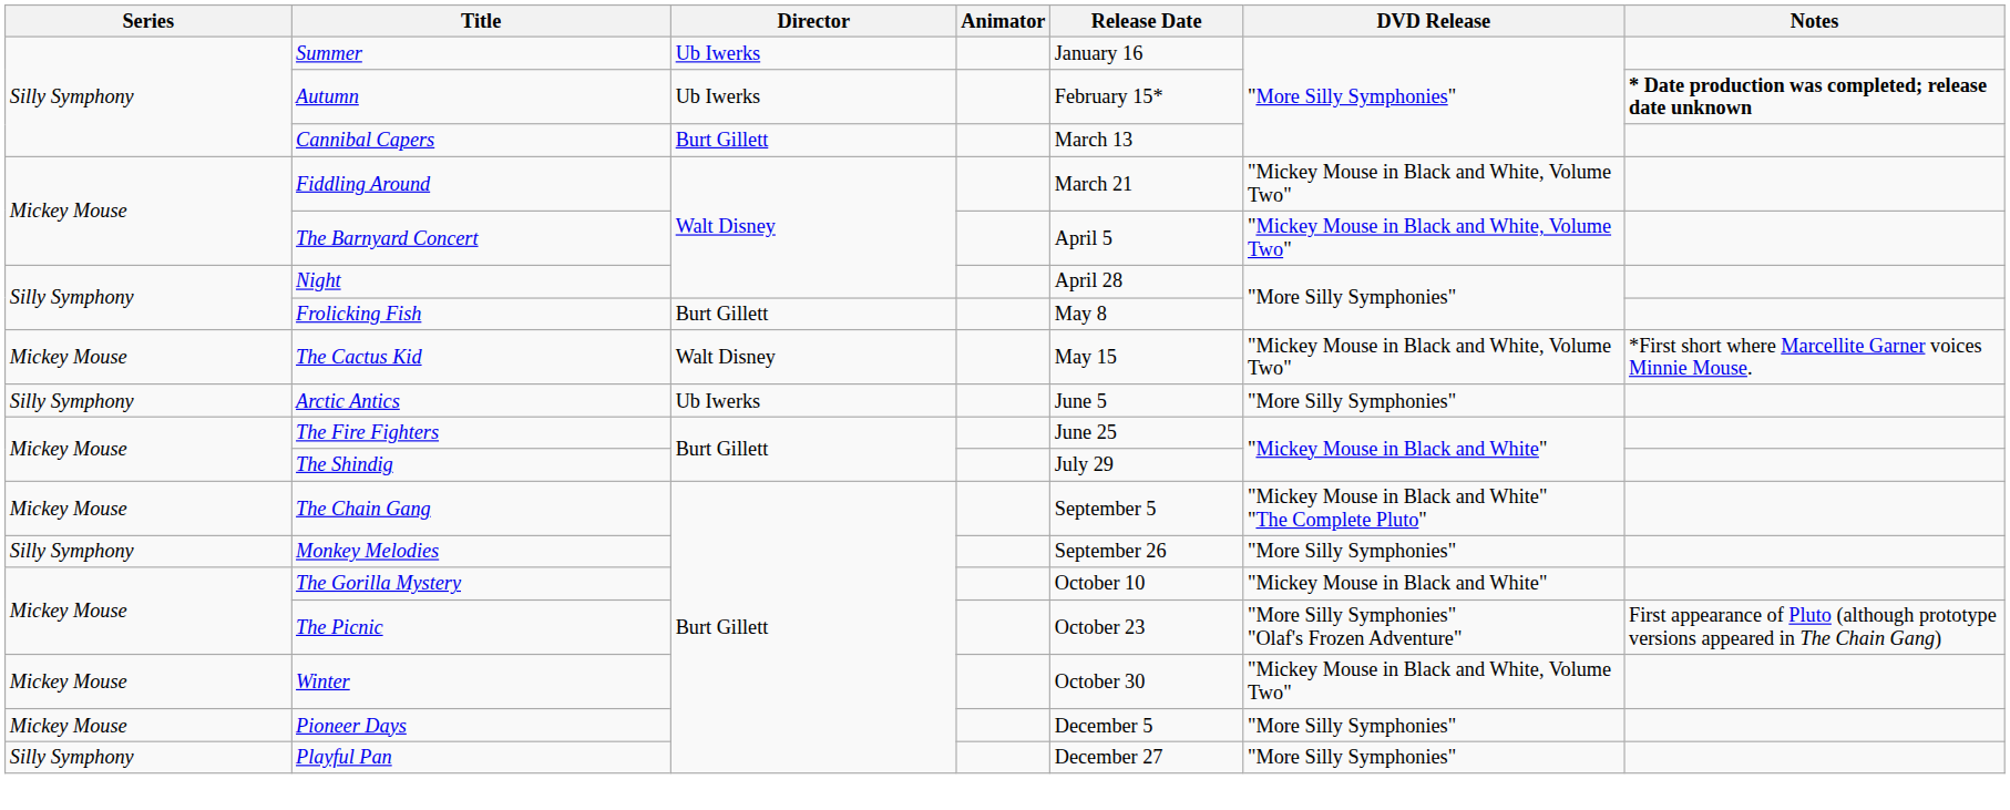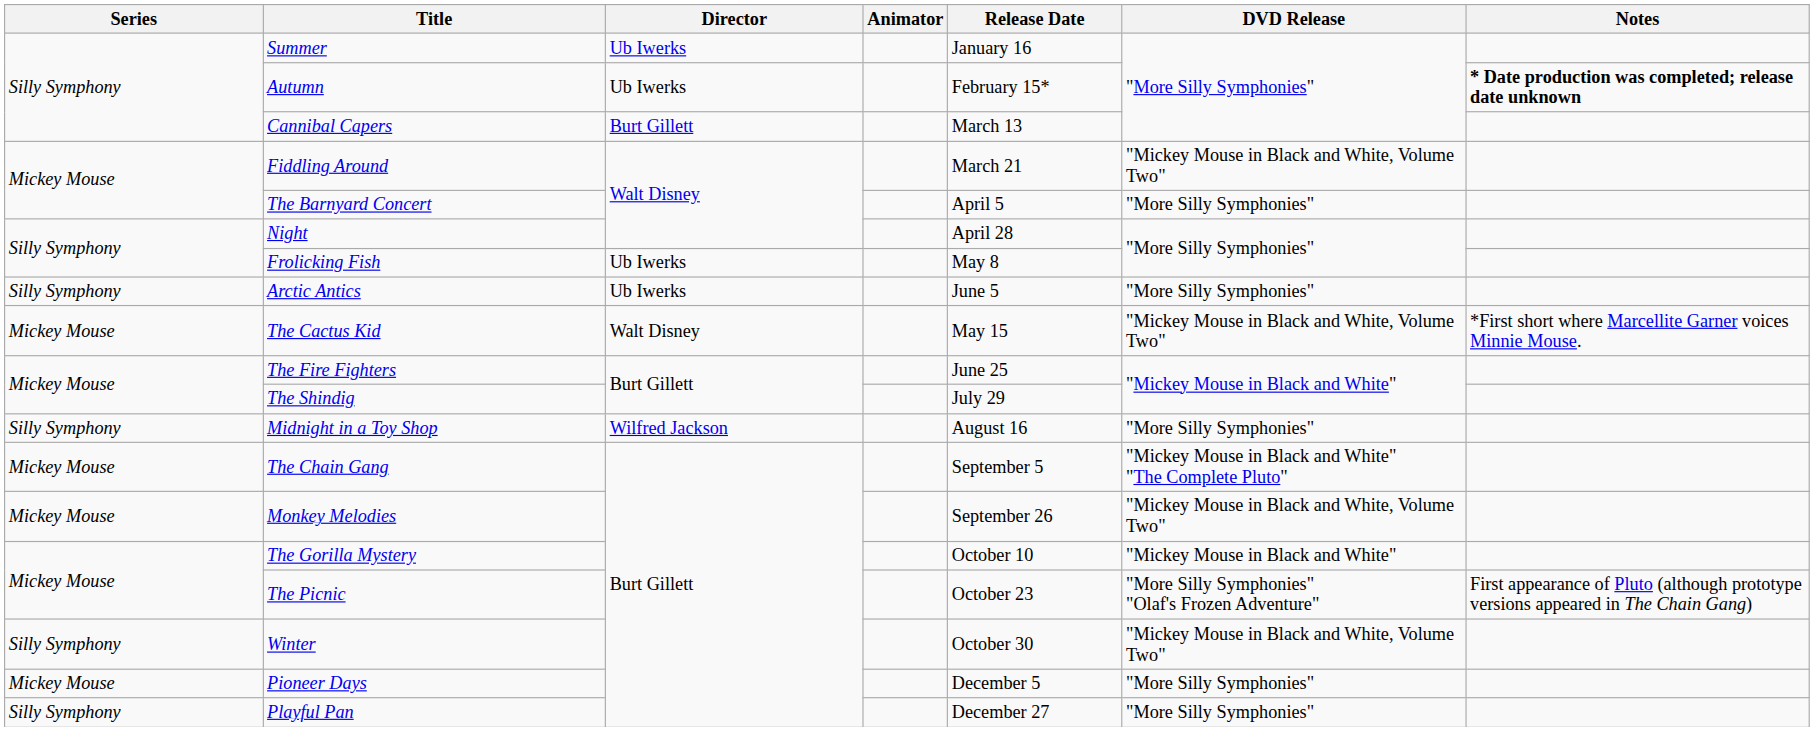 <table class="wikitable" style="width:100%;">
 <tr>
 <th style="width:15%;">Series</th>
 <th style="width:20%;">Title</th>
 <th style="width:15%;">Director</th>
 <th>Animator</th>
 <th style="width:10%;">Release Date</th>
 <th style="width:20%;">DVD Release</th>
 <th style="width:20%;">Notes</th>
 </tr>
 <tr>
 <td rowspan="3"><em>Silly Symphony</em></td>
 <td><em><a href='#'>Summer</a></em></td>
 <td><a href='#'>Ub Iwerks</a></td>
 <td></td>
 <td>January 16</td>
 <td rowspan="3">"<a href='#'>More Silly Symphonies</a>"</td>
 <td></td>
 </tr>
 <tr>
 <td><em><a href='#'>Autumn</a></em></td>
 <td>Ub Iwerks</td>
 <td></td>
 <td>February 15*</td>
 <td><strong>* Date production was completed; release date unknown</strong></td>
 </tr>
 <tr>
 <td><em><a href='#'>Cannibal Capers</a></em></td>
 <td><a href='#'>Burt Gillett</a></td>
 <td></td>
 <td>March 13</td>
 <td></td>
 </tr>
 <tr>
 <td rowspan="2"><em>Mickey Mouse</em></td>
 <td><em><a href='#'>Fiddling Around</a></em></td>
 <td rowspan="3"><a href='#'>Walt Disney</a></td>
 <td></td>
 <td>March 21</td>
 <td>"Mickey Mouse in Black and White, Volume Two"</td>
 <td></td>
 </tr>
 <tr>
 <td><em><a href='#'>The Barnyard Concert</a></em></td>
 <td></td>
 <td>April 5</td>
-<td>"<a href='#'>Mickey Mouse in Black and White, Volume Two</a>"</td>
+<td>"More Silly Symphonies"</td>
 <td></td>
 </tr>
 <tr>
 <td rowspan="2"><em>Silly Symphony</em></td>
 <td><em><a href='#'>Night</a></em></td>
 <td></td>
 <td>April 28</td>
 <td rowspan="2">"More Silly Symphonies"</td>
 <td></td>
 </tr>
 <tr>
 <td><em><a href='#'>Frolicking Fish</a></em></td>
-<td>Burt Gillett</td>
+<td>Ub Iwerks</td>
 <td></td>
 <td>May 8</td>
+<td></td>
+</tr>
+<tr>
+<td><em>Silly Symphony</em></td>
+<td><em><a href='#'>Arctic Antics</a></em></td>
+<td>Ub Iwerks</td>
+<td></td>
+<td>June 5</td>
+<td>"More Silly Symphonies"</td>
 <td></td>
 </tr>
 <tr>
 <td><em>Mickey Mouse</em></td>
 <td><em><a href='#'>The Cactus Kid</a></em></td>
 <td>Walt Disney</td>
 <td></td>
 <td>May 15</td>
 <td>"Mickey Mouse in Black and White, Volume Two"</td>
 <td>*First short where <a href='#'>Marcellite Garner</a> voices <a href='#'>Minnie Mouse</a>.</td>
-</tr>
-<tr>
-<td><em>Silly Symphony</em></td>
-<td><em><a href='#'>Arctic Antics</a></em></td>
-<td>Ub Iwerks</td>
-<td></td>
-<td>June 5</td>
-<td>"More Silly Symphonies"</td>
-<td></td>
 </tr>
 <tr>
 <td rowspan="2"><em>Mickey Mouse</em></td>
 <td><em><a href='#'>The Fire Fighters</a></em></td>
 <td rowspan="2">Burt Gillett</td>
 <td></td>
 <td>June 25</td>
 <td rowspan="2">"<a href='#'>Mickey Mouse in Black and White</a>"</td>
 <td></td>
 </tr>
 <tr>
 <td><em><a href='#'>The Shindig</a></em></td>
 <td></td>
 <td>July 29</td>
 <td></td>
 </tr>
 <tr>
+<td><em>Silly Symphony</em></td>
+<td><em><a href='#'>Midnight in a Toy Shop</a></em></td>
+<td><a href='#'>Wilfred Jackson</a></td>
+<td></td>
+<td>August 16</td>
+<td>"More Silly Symphonies"</td>
+<td></td>
+</tr>
+<tr>
 <td><em>Mickey Mouse</em></td>
 <td><em><a href='#'>The Chain Gang</a></em></td>
 <td rowspan="7">Burt Gillett</td>
 <td></td>
 <td>September 5</td>
 <td>"Mickey Mouse in Black and White" <br>"<a href='#'>The Complete Pluto</a>"</td>
 <td></td>
 </tr>
 <tr>
-<td><em>Silly Symphony</em></td>
+<td><em>Mickey Mouse</em></td>
 <td><em><a href='#'>Monkey Melodies</a></em></td>
 <td></td>
 <td>September 26</td>
-<td>"More Silly Symphonies"</td>
+<td>"Mickey Mouse in Black and White, Volume Two"</td>
 <td></td>
 </tr>
 <tr>
 <td rowspan="2"><em>Mickey Mouse</em></td>
 <td><em><a href='#'>The Gorilla Mystery</a></em></td>
 <td></td>
 <td>October 10</td>
 <td>"Mickey Mouse in Black and White"</td>
 <td></td>
 </tr>
 <tr>
 <td><em><a href='#'>The Picnic</a></em></td>
 <td></td>
 <td>October 23</td>
 <td>"More Silly Symphonies" <br>"Olaf's Frozen Adventure"</td>
 <td>First appearance of <a href='#'>Pluto</a> (although prototype versions appeared in <em>The Chain Gang</em>)</td>
 </tr>
 <tr>
-<td><em>Mickey Mouse</em></td>
+<td><em>Silly Symphony</em></td>
 <td><em><a href='#'>Winter</a></em></td>
 <td></td>
 <td>October 30</td>
 <td>"Mickey Mouse in Black and White, Volume Two"</td>
 <td></td>
 </tr>
 <tr>
 <td><em>Mickey Mouse</em></td>
 <td><em><a href='#'>Pioneer Days</a></em></td>
 <td></td>
 <td>December 5</td>
 <td>"More Silly Symphonies"</td>
 <td></td>
 </tr>
 <tr>
 <td><em>Silly Symphony</em></td>
 <td><em><a href='#'>Playful Pan</a></em></td>
 <td></td>
 <td>December 27</td>
 <td>"More Silly Symphonies"</td>
 <td></td>
 </tr>
 </table>
